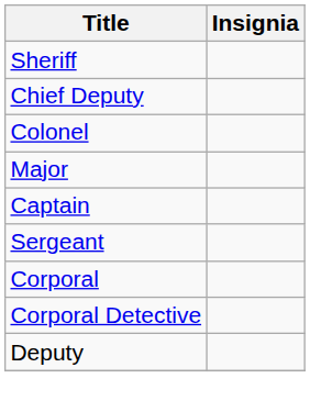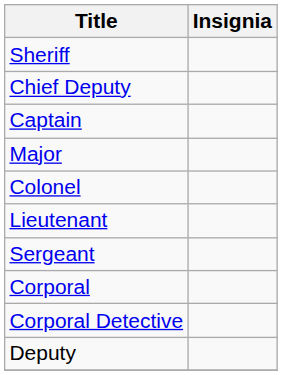 <table class="wikitable">
 <tr>
 <th>Title</th>
 <th>Insignia</th>
 </tr>
 <tr>
 <td><a href='#'>Sheriff</a></td>
 <td></td>
 </tr>
 <tr>
 <td><a href='#'>Chief Deputy</a></td>
 <td></td>
 </tr>
 <tr>
-<td><a href='#'>Colonel</a></td>
+<td><a href='#'>Captain</a></td>
 <td></td>
 </tr>
 <tr>
 <td><a href='#'>Major</a></td>
 <td></td>
 </tr>
 <tr>
-<td><a href='#'>Captain</a></td>
+<td><a href='#'>Colonel</a></td>
+<td></td>
+</tr>
+<tr>
+<td><a href='#'>Lieutenant</a></td>
 <td></td>
 </tr>
 <tr>
 <td><a href='#'>Sergeant</a></td>
 <td align="center"></td>
 </tr>
 <tr>
 <td><a href='#'>Corporal</a></td>
 <td align="center"></td>
 </tr>
 <tr>
 <td><a href='#'>Corporal Detective</a></td>
 <td></td>
 </tr>
 <tr>
 <td [Patrol [Deputy sheriff>Deputy</td>
 <td></td>
 </tr>
 <tr>
 </tr>
 </table>
